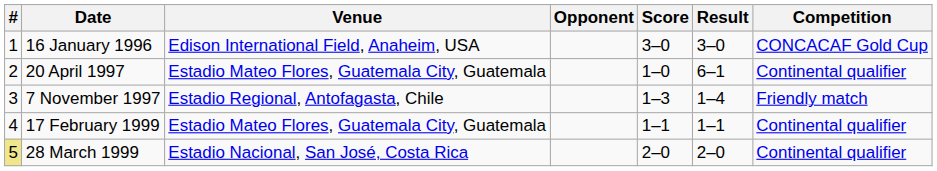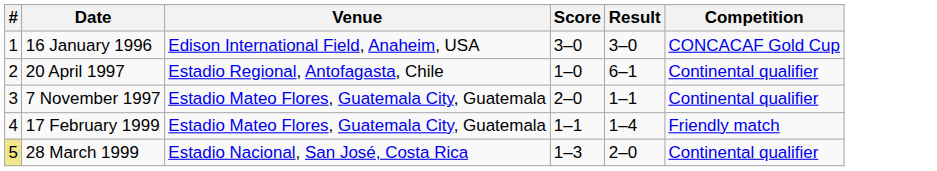 <table class="wikitable">
 <tr>
 <th>#</th>
 <th>Date</th>
 <th>Venue</th>
-<th>Opponent</th>
 <th>Score</th>
 <th>Result</th>
 <th>Competition</th>
 </tr>
 <tr>
 <td>1</td>
 <td>16 January 1996</td>
 <td><a href='#'>Edison International Field</a>, <a href='#'>Anaheim</a>, USA</td>
-<td></td>
 <td>3–0</td>
 <td>3–0</td>
 <td><a href='#'>CONCACAF Gold Cup</a></td>
 </tr>
 <tr>
 <td>2</td>
 <td>20 April 1997</td>
-<td><a href='#'>Estadio Mateo Flores</a>, <a href='#'>Guatemala City</a>, Guatemala</td>
-<td></td>
+<td><a href='#'>Estadio Regional</a>, <a href='#'>Antofagasta</a>, Chile</td>
 <td>1–0</td>
 <td>6–1</td>
 <td><a href='#'>Continental qualifier</a></td>
 </tr>
 <tr>
 <td>3</td>
 <td>7 November 1997</td>
-<td><a href='#'>Estadio Regional</a>, <a href='#'>Antofagasta</a>, Chile</td>
-<td></td>
-<td>1–3</td>
-<td>1–4</td>
-<td><a href='#'>Friendly match</a></td>
+<td><a href='#'>Estadio Mateo Flores</a>, <a href='#'>Guatemala City</a>, Guatemala</td>
+<td>2–0</td>
+<td>1–1</td>
+<td><a href='#'>Continental qualifier</a></td>
 </tr>
 <tr>
 <td>4</td>
 <td>17 February 1999</td>
 <td><a href='#'>Estadio Mateo Flores</a>, <a href='#'>Guatemala City</a>, Guatemala</td>
-<td></td>
 <td>1–1</td>
-<td>1–1</td>
-<td><a href='#'>Continental qualifier</a></td>
+<td>1–4</td>
+<td><a href='#'>Friendly match</a></td>
 </tr>
 <tr>
 <td style="background: khaki;">5</td>
 <td>28 March 1999</td>
 <td><a href='#'>Estadio Nacional</a>, <a href='#'>San José, Costa Rica</a></td>
-<td></td>
-<td>2–0</td>
+<td>1–3</td>
 <td>2–0</td>
 <td><a href='#'>Continental qualifier</a></td>
 </tr>
 </table>
